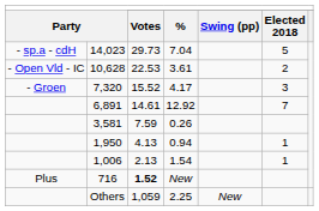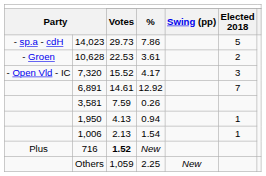 <table class="wikitable sortable" style="text-align:center;">
 <tr>
 <td bgcolor=white colspan=11></td>
 </tr>
 <tr style="text-align:right; background-color:#E9E9E9; text-align:center">
 <th rowspan="2" colspan="2">Party</th>
 </tr>
 <tr style="text-align:right; background-color:#E9E9E9; text-align:center">
 <th data-sort-type="number">Votes</th>
 <th data-sort-type="number">%</th>
 <th data-sort-type="number"><a href='#'>Swing</a> (pp)</th>
 <th data-sort-type="number">Elected<br>2018</th>
 <th data-sort-type="number"></th>
 </tr>
 <tr>
 <td> - <a href='#'>sp.a</a> - <a href='#'>cdH</a></td>
 <td>14,023</td>
 <td>29.73</td>
-<td>7.04</td>
+<td>7.86</td>
 <td></td>
 <td>5</td>
 </tr>
 <tr>
-<td> - <a href='#'>Open Vld</a> - IC</td>
+<td> - <a href='#'>Groen</a></td>
 <td>10,628</td>
 <td>22.53</td>
 <td>3.61</td>
 <td></td>
 <td>2</td>
 </tr>
 <tr>
-<td> - <a href='#'>Groen</a></td>
+<td> - <a href='#'>Open Vld</a> - IC</td>
 <td>7,320</td>
 <td>15.52</td>
 <td>4.17</td>
 <td></td>
 <td>3</td>
 </tr>
 <tr>
 <td></td>
 <td>6,891</td>
 <td>14.61</td>
 <td>12.92</td>
 <td></td>
 <td>7</td>
 </tr>
 <tr>
 <td></td>
 <td>3,581</td>
 <td>7.59</td>
 <td>0.26</td>
 <td></td>
 <td></td>
 </tr>
 <tr>
 <td></td>
 <td>1,950</td>
 <td>4.13</td>
 <td>0.94</td>
 <td></td>
 <td>1</td>
 </tr>
 <tr>
 <td></td>
 <td>1,006</td>
 <td>2.13</td>
 <td>1.54</td>
 <td></td>
 <td>1</td>
 </tr>
 <tr>
 <td> Plus</td>
 <td>716</td>
 <td><strong>1.52</strong></td>
 <td><em>New</em></td>
 <td></td>
 <td></td>
 </tr>
 <tr>
 <td></td>
 <td align="left">Others</td>
 <td>1,059</td>
 <td>2.25</td>
 <td><em>New</em></td>
 <td></td>
 <td></td>
 </tr>
 </table>
